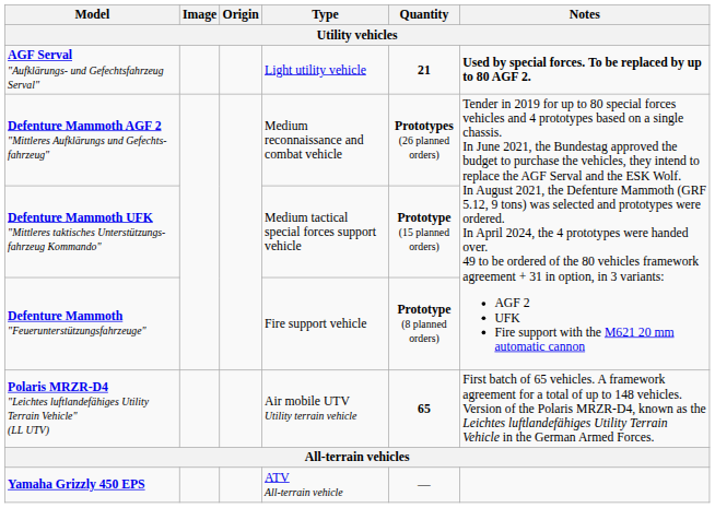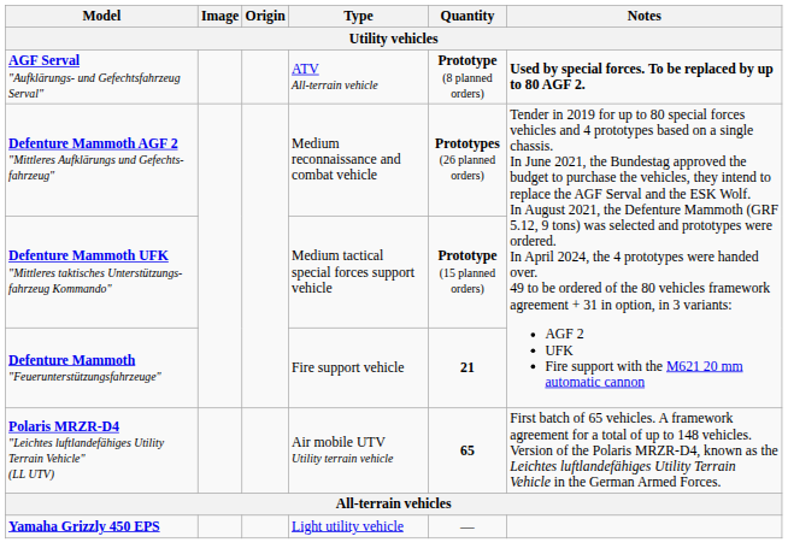 <table class="wikitable" style="width:100%;">
 <tr>
 <th>Model</th>
 <th>Image</th>
 <th>Origin</th>
 <th>Type</th>
 <th>Quantity</th>
 <th>Notes</th>
 </tr>
 <tr>
 <th colspan="6">Utility vehicles</th>
 </tr>
 <tr>
 <td><a href='#'><strong>AGF Serval</strong></a><br><small><em>"Aufklärungs- und Gefechtsfahrzeug Serval"</em></small></td>
 <td></td>
 <td><small></small><br><small></small></td>
-<td><a href='#'>Light utility vehicle</a></td>
-<td style="text-align: center;"><strong>21</strong></td>
+<td><a href='#'>ATV</a><br><em><small>All-terrain vehicle</small></em></td>
+<td style="text-align: center;"><strong>Prototype</strong><br><small>(8 planned orders)</small></td>
 <td><strong>Used by special forces. To be replaced by up to 80 AGF 2.</strong></td>
 </tr>
 <tr>
 <td><a href='#'><strong>Defenture Mammoth AGF 2</strong></a><br><small><em>"Mittleres Aufklärungs und Gefechts-fahrzeug"</em></small></td>
 <td rowspan="3"><br></td>
 <td rowspan="3"><small></small></td>
 <td>Medium reconnaissance and combat vehicle</td>
 <td style="text-align: center;"><strong>Prototypes</strong><br><small>(26 planned orders)</small></td>
 <td rowspan="3">Tender in 2019 for up to 80 special forces vehicles and 4 prototypes based on a single chassis.<br>In June 2021, the Bundestag approved the budget to purchase the vehicles, they intend to replace the AGF Serval and the ESK Wolf.<br>In August 2021, the Defenture Mammoth (GRF 5.12, 9 tons) was selected and prototypes were ordered.<br>In April 2024, the 4 prototypes were handed over.<br>49 to be ordered of the 80 vehicles framework agreement + 31 in option, in 3 variants:<ul><li>AGF 2</li><li>UFK</li><li>Fire support with the <a href='#'>M621 20 mm automatic cannon</a></li></ul></td>
 </tr>
 <tr>
 <td><a href='#'><strong>Defenture Mammoth UFK</strong></a><br><small><em>"Mittleres taktisches Unterstützungs-fahrzeug Kommando"</em></small></td>
 <td>Medium tactical special forces support vehicle</td>
 <td style="text-align: center;"><strong>Prototype</strong><br><small>(15 planned orders)</small></td>
 </tr>
 <tr>
 <td><a href='#'><strong>Defenture Mammoth</strong></a><br><em><small>"Feuerunterstützungsfahrzeuge"</small></em></td>
 <td>Fire support vehicle</td>
-<td style="text-align: center;"><strong>Prototype</strong><br><small>(8 planned orders)</small></td>
+<td style="text-align: center;"><strong>21</strong></td>
 </tr>
 <tr>
 <td><a href='#'><strong>Polaris MRZR-D4</strong></a><br><small><em>"Leichtes luftlandefähiges Utility Terrain Vehicle"</em></small><br><small><em>(LL UTV)</em></small></td>
 <td style="text-align: center;"></td>
 <td><small></small></td>
 <td>Air mobile UTV<br><em><small>Utility terrain vehicle</small></em></td>
 <td style="text-align: center;"><strong>65</strong></td>
 <td>First batch of 65 vehicles. A framework agreement for a total of up to 148 vehicles.<br>Version of the Polaris MRZR-D4, known as the <em>Leichtes luftlandefähiges Utility Terrain</em> <em>Vehicle</em> in the German Armed Forces.</td>
 </tr>
 <tr>
 <th colspan="6">All-terrain vehicles</th>
 </tr>
 <tr>
 <td><strong><a href='#'>Yamaha Grizzly 450 EPS</a></strong></td>
 <td style="text-align: center;"></td>
 <td><small></small></td>
-<td><a href='#'>ATV</a><br><em><small>All-terrain vehicle</small></em></td>
+<td><a href='#'>Light utility vehicle</a></td>
 <td style="text-align: center;">—</td>
 <td><strong></strong></td>
 </tr>
 </table>
